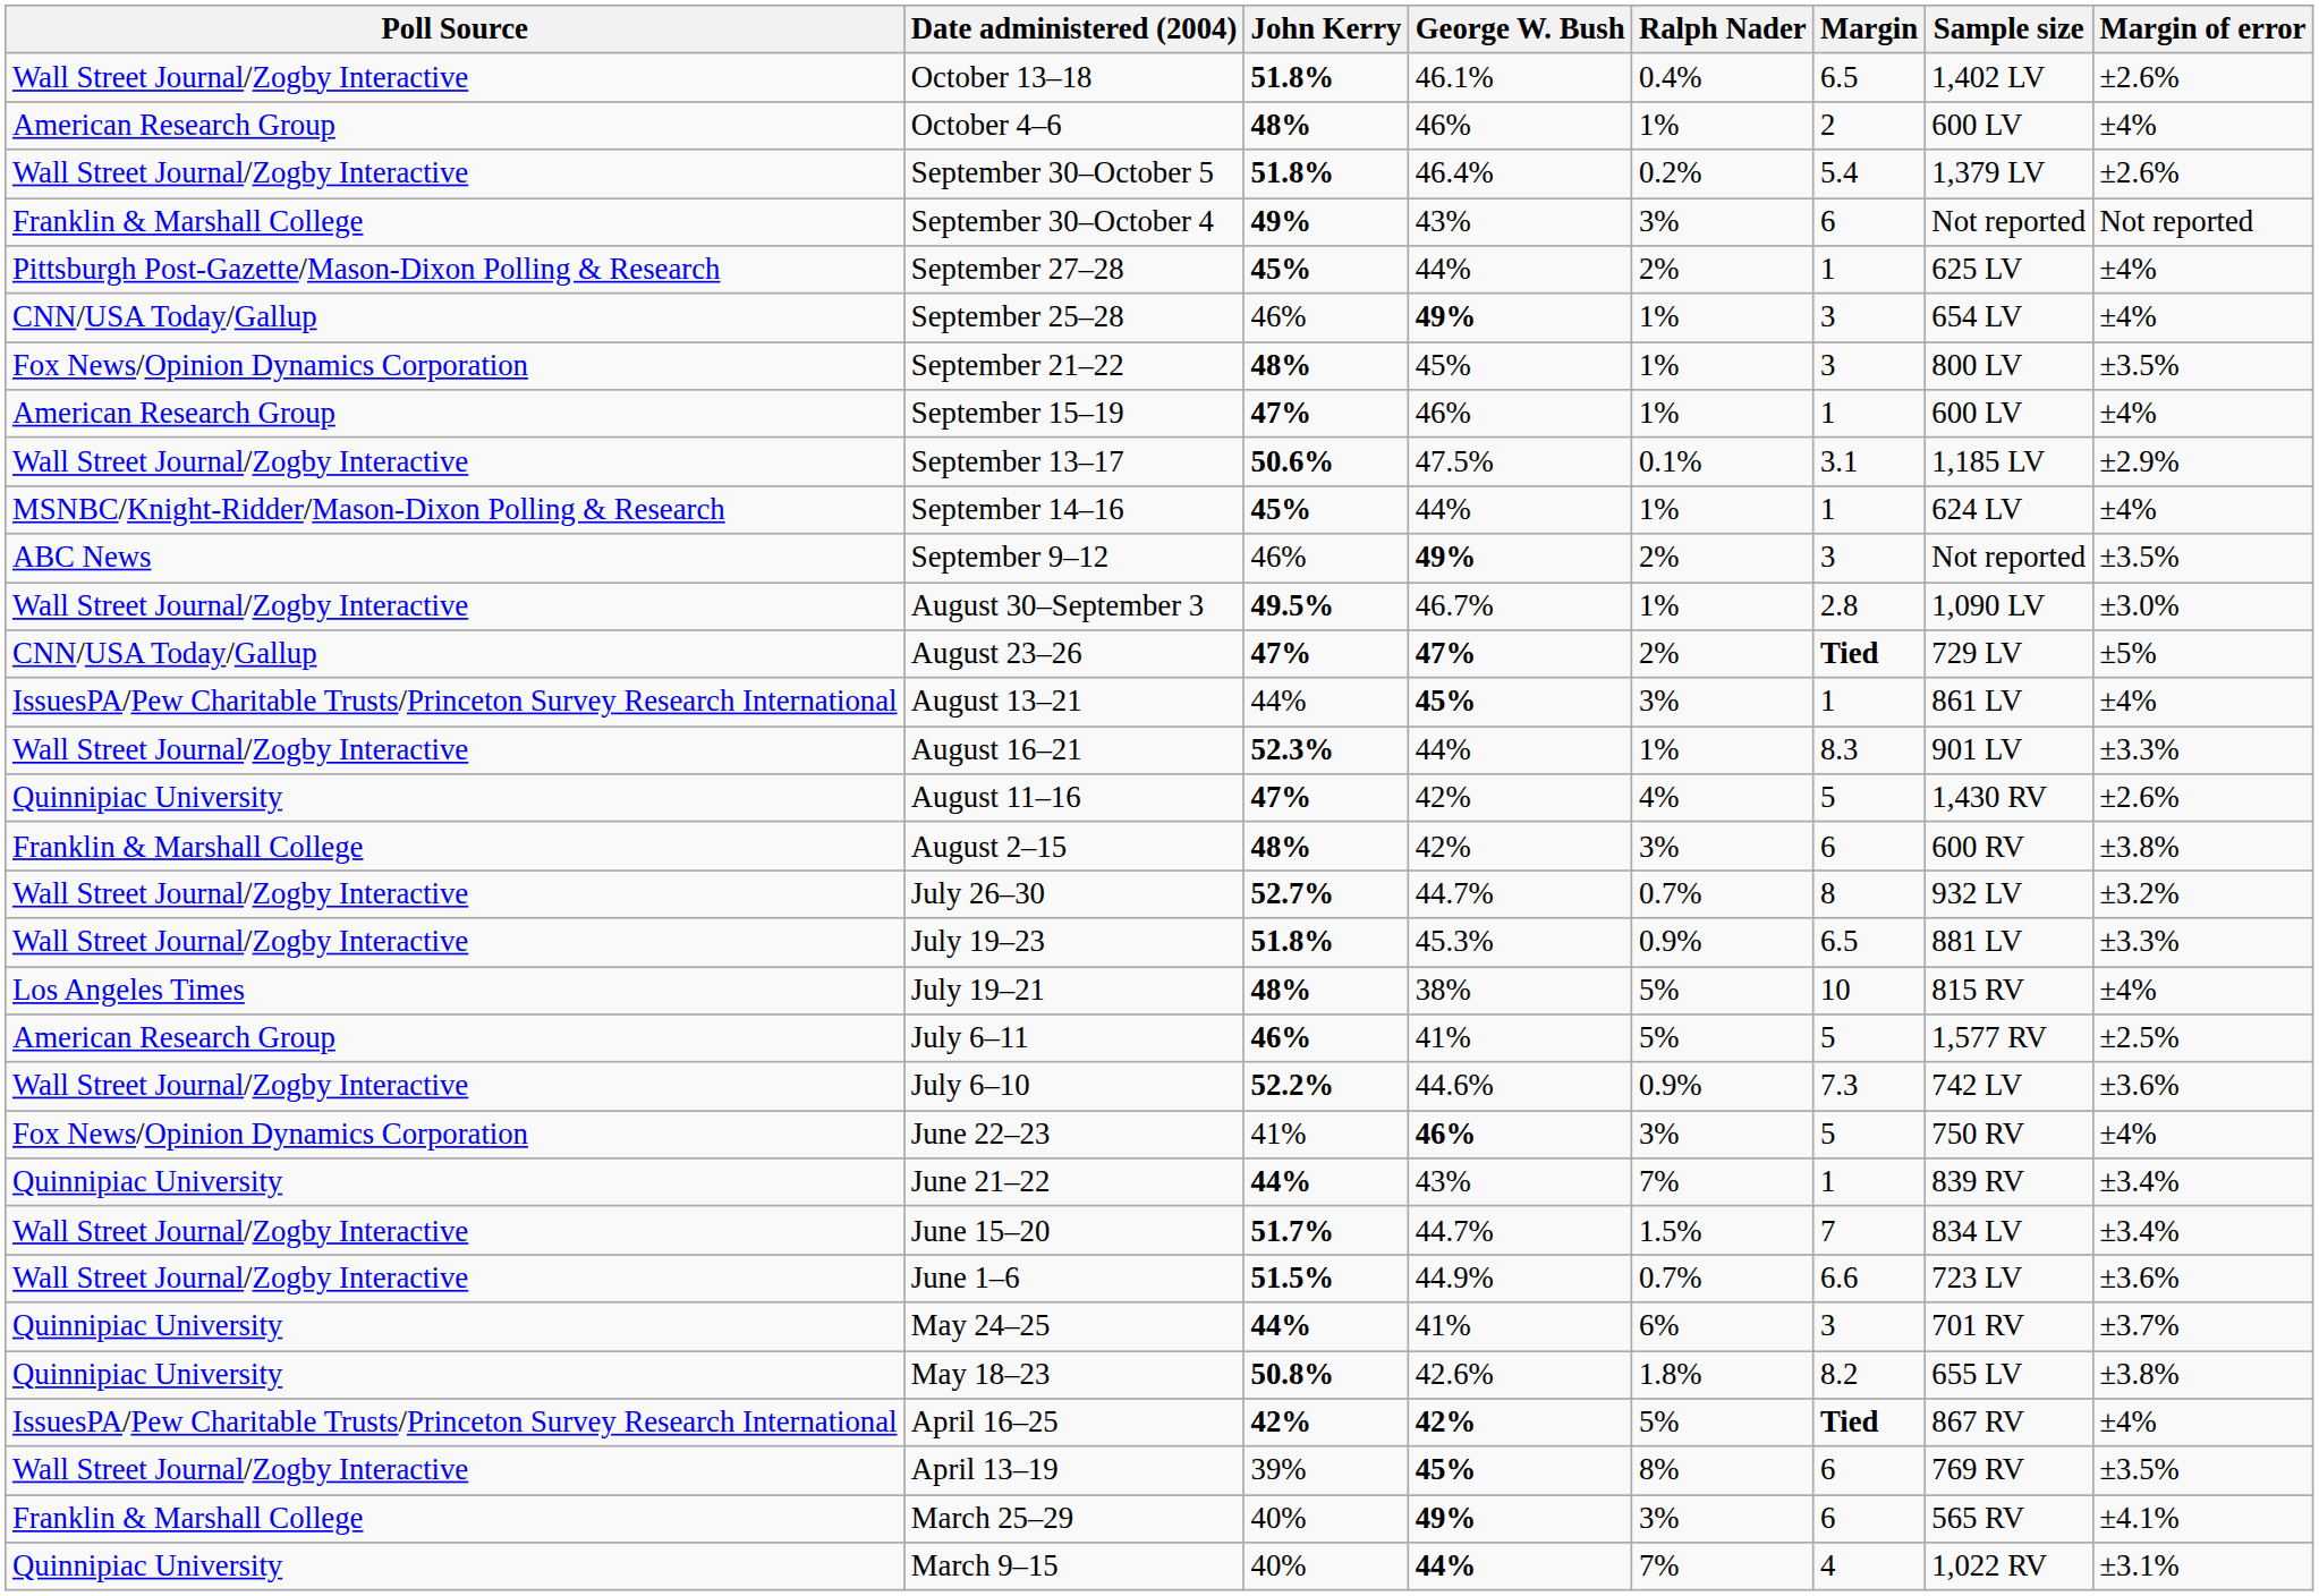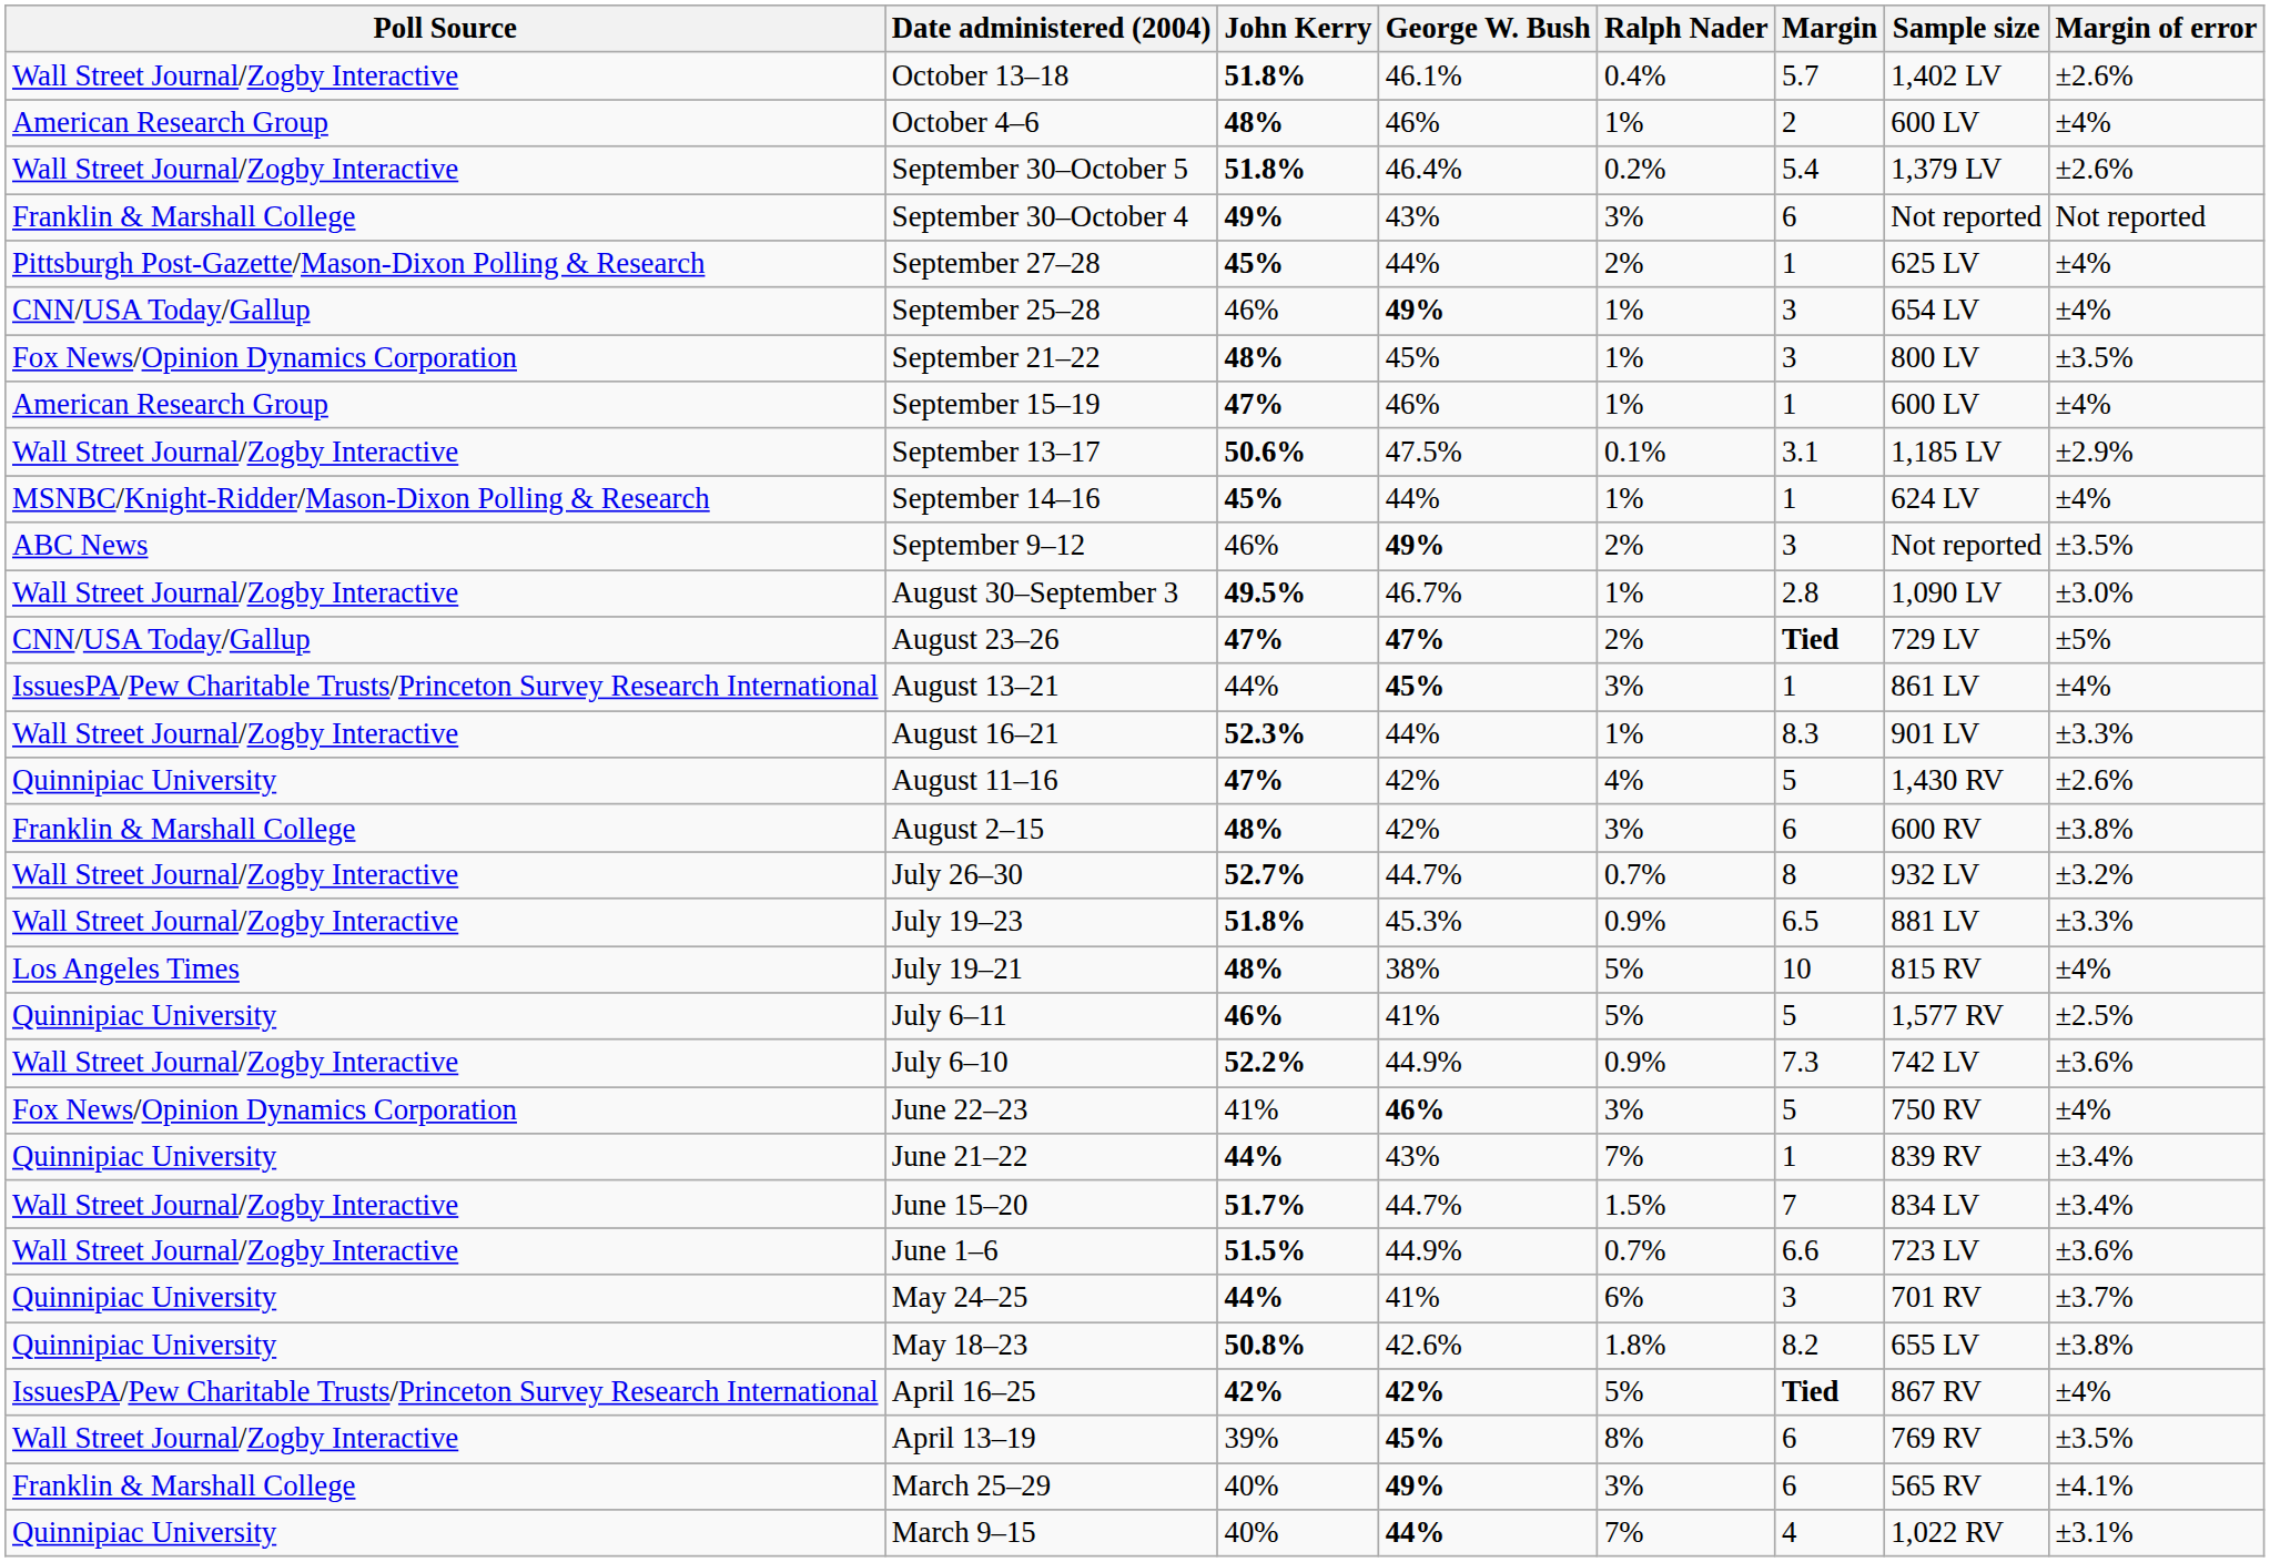 <table class="wikitable">
 <tr>
 <th>Poll Source</th>
 <th>Date administered (2004)</th>
 <th>John Kerry</th>
 <th>George W. Bush</th>
 <th>Ralph Nader</th>
 <th>Margin</th>
 <th>Sample size</th>
 <th>Margin of error</th>
 </tr>
 <tr>
 <td><a href='#'>Wall Street Journal</a>/<a href='#'>Zogby Interactive</a></td>
 <td>October 13–18</td>
 <td><strong>51.8%</strong></td>
 <td>46.1%</td>
 <td>0.4%</td>
-<td>6.5</td>
+<td>5.7</td>
 <td>1,402 LV</td>
 <td>±2.6%</td>
 </tr>
 <tr>
 <td><a href='#'>American Research Group</a></td>
 <td>October 4–6</td>
 <td><strong>48%</strong></td>
 <td>46%</td>
 <td>1%</td>
 <td>2</td>
 <td>600 LV</td>
 <td>±4%</td>
 </tr>
 <tr>
 <td><a href='#'>Wall Street Journal</a>/<a href='#'>Zogby Interactive</a></td>
 <td>September 30–October 5</td>
 <td><strong>51.8%</strong></td>
 <td>46.4%</td>
 <td>0.2%</td>
 <td>5.4</td>
 <td>1,379 LV</td>
 <td>±2.6%</td>
 </tr>
 <tr>
 <td><a href='#'>Franklin & Marshall College</a></td>
 <td>September 30–October 4</td>
 <td><strong>49%</strong></td>
 <td>43%</td>
 <td>3%</td>
 <td>6</td>
 <td>Not reported</td>
 <td>Not reported</td>
 </tr>
 <tr>
 <td><a href='#'>Pittsburgh Post-Gazette</a>/<a href='#'>Mason-Dixon Polling & Research</a></td>
 <td>September 27–28</td>
 <td><strong>45%</strong></td>
 <td>44%</td>
 <td>2%</td>
 <td>1</td>
 <td>625 LV</td>
 <td>±4%</td>
 </tr>
 <tr>
 <td><a href='#'>CNN</a>/<a href='#'>USA Today</a>/<a href='#'>Gallup</a></td>
 <td>September 25–28</td>
 <td>46%</td>
 <td><strong>49%</strong></td>
 <td>1%</td>
 <td>3</td>
 <td>654 LV</td>
 <td>±4%</td>
 </tr>
 <tr>
 <td><a href='#'>Fox News</a>/<a href='#'>Opinion Dynamics Corporation</a></td>
 <td>September 21–22</td>
 <td><strong>48%</strong></td>
 <td>45%</td>
 <td>1%</td>
 <td>3</td>
 <td>800 LV</td>
 <td>±3.5%</td>
 </tr>
 <tr>
 <td><a href='#'>American Research Group</a></td>
 <td>September 15–19</td>
 <td><strong>47%</strong></td>
 <td>46%</td>
 <td>1%</td>
 <td>1</td>
 <td>600 LV</td>
 <td>±4%</td>
 </tr>
 <tr>
 <td><a href='#'>Wall Street Journal</a>/<a href='#'>Zogby Interactive</a></td>
 <td>September 13–17</td>
 <td><strong>50.6%</strong></td>
 <td>47.5%</td>
 <td>0.1%</td>
 <td>3.1</td>
 <td>1,185 LV</td>
 <td>±2.9%</td>
 </tr>
 <tr>
 <td><a href='#'>MSNBC</a>/<a href='#'>Knight-Ridder</a>/<a href='#'>Mason-Dixon Polling & Research</a></td>
 <td>September 14–16</td>
 <td><strong>45%</strong></td>
 <td>44%</td>
 <td>1%</td>
 <td>1</td>
 <td>624 LV</td>
 <td>±4%</td>
 </tr>
 <tr>
 <td><a href='#'>ABC News</a></td>
 <td>September 9–12</td>
 <td>46%</td>
 <td><strong>49%</strong></td>
 <td>2%</td>
 <td>3</td>
 <td>Not reported</td>
 <td>±3.5%</td>
 </tr>
 <tr>
 <td><a href='#'>Wall Street Journal</a>/<a href='#'>Zogby Interactive</a></td>
 <td>August 30–September 3</td>
 <td><strong>49.5%</strong></td>
 <td>46.7%</td>
 <td>1%</td>
 <td>2.8</td>
 <td>1,090 LV</td>
 <td>±3.0%</td>
 </tr>
 <tr>
 <td><a href='#'>CNN</a>/<a href='#'>USA Today</a>/<a href='#'>Gallup</a></td>
 <td>August 23–26</td>
 <td><strong>47%</strong></td>
 <td><strong>47%</strong></td>
 <td>2%</td>
 <td><strong>Tied</strong></td>
 <td>729 LV</td>
 <td>±5%</td>
 </tr>
 <tr>
 <td><a href='#'>IssuesPA</a>/<a href='#'>Pew Charitable Trusts</a>/<a href='#'>Princeton Survey Research International</a></td>
 <td>August 13–21</td>
 <td>44%</td>
 <td><strong>45%</strong></td>
 <td>3%</td>
 <td>1</td>
 <td>861 LV</td>
 <td>±4%</td>
 </tr>
 <tr>
 <td><a href='#'>Wall Street Journal</a>/<a href='#'>Zogby Interactive</a></td>
 <td>August 16–21</td>
 <td><strong>52.3%</strong></td>
 <td>44%</td>
 <td>1%</td>
 <td>8.3</td>
 <td>901 LV</td>
 <td>±3.3%</td>
 </tr>
 <tr>
 <td><a href='#'>Quinnipiac University</a></td>
 <td>August 11–16</td>
 <td><strong>47%</strong></td>
 <td>42%</td>
 <td>4%</td>
 <td>5</td>
 <td>1,430 RV</td>
 <td>±2.6%</td>
 </tr>
 <tr>
 <td><a href='#'>Franklin & Marshall College</a></td>
 <td>August 2–15</td>
 <td><strong>48%</strong></td>
 <td>42%</td>
 <td>3%</td>
 <td>6</td>
 <td>600 RV</td>
 <td>±3.8%</td>
 </tr>
 <tr>
 <td><a href='#'>Wall Street Journal</a>/<a href='#'>Zogby Interactive</a></td>
 <td>July 26–30</td>
 <td><strong>52.7%</strong></td>
 <td>44.7%</td>
 <td>0.7%</td>
 <td>8</td>
 <td>932 LV</td>
 <td>±3.2%</td>
 </tr>
 <tr>
 <td><a href='#'>Wall Street Journal</a>/<a href='#'>Zogby Interactive</a></td>
 <td>July 19–23</td>
 <td><strong>51.8%</strong></td>
 <td>45.3%</td>
 <td>0.9%</td>
 <td>6.5</td>
 <td>881 LV</td>
 <td>±3.3%</td>
 </tr>
 <tr>
 <td><a href='#'>Los Angeles Times</a></td>
 <td>July 19–21</td>
 <td><strong>48%</strong></td>
 <td>38%</td>
 <td>5%</td>
 <td>10</td>
 <td>815 RV</td>
 <td>±4%</td>
 </tr>
 <tr>
-<td><a href='#'>American Research Group</a></td>
+<td><a href='#'>Quinnipiac University</a></td>
 <td>July 6–11</td>
 <td><strong>46%</strong></td>
 <td>41%</td>
 <td>5%</td>
 <td>5</td>
 <td>1,577 RV</td>
 <td>±2.5%</td>
 </tr>
 <tr>
 <td><a href='#'>Wall Street Journal</a>/<a href='#'>Zogby Interactive</a></td>
 <td>July 6–10</td>
 <td><strong>52.2%</strong></td>
-<td>44.6%</td>
+<td>44.9%</td>
 <td>0.9%</td>
 <td>7.3</td>
 <td>742 LV</td>
 <td>±3.6%</td>
 </tr>
 <tr>
 <td><a href='#'>Fox News</a>/<a href='#'>Opinion Dynamics Corporation</a></td>
 <td>June 22–23</td>
 <td>41%</td>
 <td><strong>46%</strong></td>
 <td>3%</td>
 <td>5</td>
 <td>750 RV</td>
 <td>±4%</td>
 </tr>
 <tr>
 <td><a href='#'>Quinnipiac University</a></td>
 <td>June 21–22</td>
 <td><strong>44%</strong></td>
 <td>43%</td>
 <td>7%</td>
 <td>1</td>
 <td>839 RV</td>
 <td>±3.4%</td>
 </tr>
 <tr>
 <td><a href='#'>Wall Street Journal</a>/<a href='#'>Zogby Interactive</a></td>
 <td>June 15–20</td>
 <td><strong>51.7%</strong></td>
 <td>44.7%</td>
 <td>1.5%</td>
 <td>7</td>
 <td>834 LV</td>
 <td>±3.4%</td>
 </tr>
 <tr>
 <td><a href='#'>Wall Street Journal</a>/<a href='#'>Zogby Interactive</a></td>
 <td>June 1–6</td>
 <td><strong>51.5%</strong></td>
 <td>44.9%</td>
 <td>0.7%</td>
 <td>6.6</td>
 <td>723 LV</td>
 <td>±3.6%</td>
 </tr>
 <tr>
 <td><a href='#'>Quinnipiac University</a></td>
 <td>May 24–25</td>
 <td><strong>44%</strong></td>
 <td>41%</td>
 <td>6%</td>
 <td>3</td>
 <td>701 RV</td>
 <td>±3.7%</td>
 </tr>
 <tr>
 <td><a href='#'>Quinnipiac University</a></td>
 <td>May 18–23</td>
 <td><strong>50.8%</strong></td>
 <td>42.6%</td>
 <td>1.8%</td>
 <td>8.2</td>
 <td>655 LV</td>
 <td>±3.8%</td>
 </tr>
 <tr>
 <td><a href='#'>IssuesPA</a>/<a href='#'>Pew Charitable Trusts</a>/<a href='#'>Princeton Survey Research International</a></td>
 <td>April 16–25</td>
 <td><strong>42%</strong></td>
 <td><strong>42%</strong></td>
 <td>5%</td>
 <td><strong>Tied</strong></td>
 <td>867 RV</td>
 <td>±4%</td>
 </tr>
 <tr>
 <td><a href='#'>Wall Street Journal</a>/<a href='#'>Zogby Interactive</a></td>
 <td>April 13–19</td>
 <td>39%</td>
 <td><strong>45%</strong></td>
 <td>8%</td>
 <td>6</td>
 <td>769 RV</td>
 <td>±3.5%</td>
 </tr>
 <tr>
 <td><a href='#'>Franklin & Marshall College</a></td>
 <td>March 25–29</td>
 <td>40%</td>
 <td><strong>49%</strong></td>
 <td>3%</td>
 <td>6</td>
 <td>565 RV</td>
 <td>±4.1%</td>
 </tr>
 <tr>
 <td><a href='#'>Quinnipiac University</a></td>
 <td>March 9–15</td>
 <td>40%</td>
 <td><strong>44%</strong></td>
 <td>7%</td>
 <td>4</td>
 <td>1,022 RV</td>
 <td>±3.1%</td>
 </tr>
 </table>
